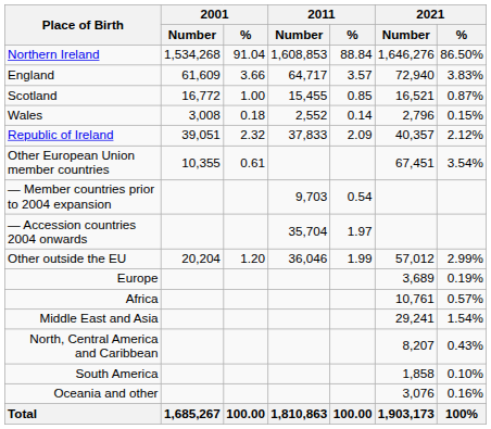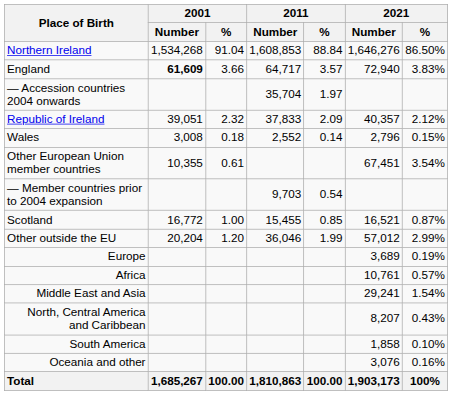 <table class="wikitable sortable" style="text-align:right">
 <tr>
 <th rowspan="2">Place of Birth</th>
 <th colspan="2">2001</th>
 <th colspan="2">2011</th>
 <th colspan="2">2021</th>
 </tr>
 <tr>
 <th>Number</th>
 <th>%</th>
 <th>Number</th>
 <th>%</th>
 <th>Number</th>
 <th>%</th>
 </tr>
 <tr>
 <td style="text-align:left"><a href='#'>Northern Ireland</a></td>
 <td>1,534,268</td>
 <td>91.04</td>
 <td>1,608,853</td>
 <td>88.84</td>
 <td>1,646,276</td>
 <td>86.50%</td>
 </tr>
 <tr>
 <td style="text-align:left">England</td>
-<td>61,609</td>
+<td><strong>61,609</strong></td>
 <td>3.66</td>
 <td>64,717</td>
 <td>3.57</td>
 <td>72,940</td>
 <td>3.83%</td>
 </tr>
 <tr>
-<td style="text-align:left">Scotland</td>
-<td>16,772</td>
-<td>1.00</td>
-<td>15,455</td>
-<td>0.85</td>
-<td>16,521</td>
-<td>0.87%</td>
+<td style="text-align:left">— Accession countries 2004 onwards</td>
+<td></td>
+<td></td>
+<td>35,704</td>
+<td>1.97</td>
+<td></td>
+<td></td>
+</tr>
+<tr>
+<td style="text-align:left"><a href='#'>Republic of Ireland</a></td>
+<td>39,051</td>
+<td>2.32</td>
+<td>37,833</td>
+<td>2.09</td>
+<td>40,357</td>
+<td>2.12%</td>
 </tr>
 <tr>
 <td style="text-align:left">Wales</td>
 <td>3,008</td>
 <td>0.18</td>
 <td>2,552</td>
 <td>0.14</td>
 <td>2,796</td>
 <td>0.15%</td>
-</tr>
-<tr>
-<td style="text-align:left"><a href='#'>Republic of Ireland</a></td>
-<td>39,051</td>
-<td>2.32</td>
-<td>37,833</td>
-<td>2.09</td>
-<td>40,357</td>
-<td>2.12%</td>
 </tr>
 <tr>
 <td style="text-align:left">Other European Union member countries</td>
 <td>10,355</td>
 <td>0.61</td>
 <td></td>
 <td></td>
 <td>67,451</td>
 <td>3.54%</td>
 </tr>
 <tr>
 <td style="text-align:left">— Member countries prior to 2004 expansion</td>
 <td></td>
 <td></td>
 <td>9,703</td>
 <td>0.54</td>
 <td></td>
 <td></td>
 </tr>
 <tr>
-<td style="text-align:left">— Accession countries 2004 onwards</td>
-<td></td>
-<td></td>
-<td>35,704</td>
-<td>1.97</td>
-<td></td>
-<td></td>
+<td style="text-align:left">Scotland</td>
+<td>16,772</td>
+<td>1.00</td>
+<td>15,455</td>
+<td>0.85</td>
+<td>16,521</td>
+<td>0.87%</td>
 </tr>
 <tr>
 <td style="text-align:left">Other outside the EU</td>
 <td>20,204</td>
 <td>1.20</td>
 <td>36,046</td>
 <td>1.99</td>
 <td>57,012</td>
 <td>2.99%</td>
 </tr>
 <tr>
 <td>Europe</td>
 <td></td>
 <td></td>
 <td></td>
 <td></td>
 <td>3,689</td>
 <td>0.19%</td>
 </tr>
 <tr>
 <td>Africa</td>
 <td></td>
 <td></td>
 <td></td>
 <td></td>
 <td>10,761</td>
 <td>0.57%</td>
 </tr>
 <tr>
 <td>Middle East and Asia</td>
 <td></td>
 <td></td>
 <td></td>
 <td></td>
 <td>29,241</td>
 <td>1.54%</td>
 </tr>
 <tr>
 <td>North, Central America and Caribbean</td>
 <td></td>
 <td></td>
 <td></td>
 <td></td>
 <td>8,207</td>
 <td>0.43%</td>
 </tr>
 <tr>
 <td>South America</td>
 <td></td>
 <td></td>
 <td></td>
 <td></td>
 <td>1,858</td>
 <td>0.10%</td>
 </tr>
 <tr>
 <td>Oceania and other</td>
 <td></td>
 <td></td>
 <td></td>
 <td></td>
 <td>3,076</td>
 <td>0.16%</td>
 </tr>
 <tr>
 <th style="text-align:left">Total</th>
 <th>1,685,267</th>
 <th>100.00</th>
 <th>1,810,863</th>
 <th>100.00</th>
 <th>1,903,173</th>
 <th>100%</th>
 </tr>
 </table>
